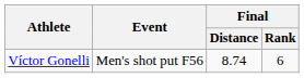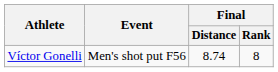 <table class=wikitable style="font-size:90%">
 <tr>
 <th rowspan="2">Athlete</th>
 <th rowspan="2">Event</th>
 <th colspan="2">Final</th>
 </tr>
 <tr style="font-size:95%">
 <th>Distance</th>
 <th>Rank</th>
 </tr>
 <tr align=center>
 <td align=left><a href='#'>Víctor Gonelli</a></td>
 <td align=left>Men's shot put F56</td>
 <td>8.74</td>
-<td>6</td>
+<td>8</td>
 </tr>
 </table>
